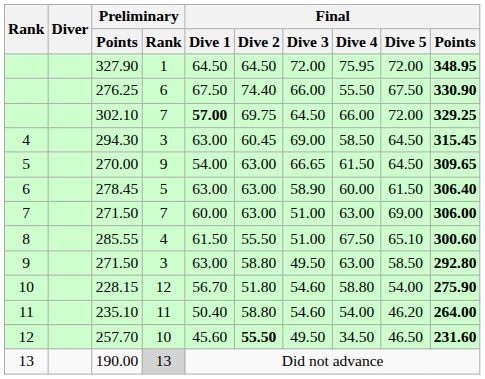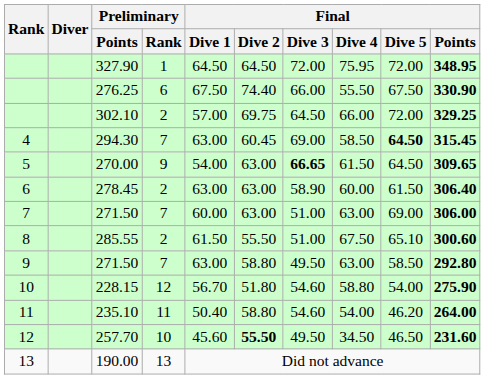 <table class="wikitable sortable" style="text-align:center">
 <tr>
 <th rowspan=2>Rank</th>
 <th rowspan=2>Diver</th>
 <th colspan=2>Preliminary</th>
 <th colspan=7>Final</th>
 </tr>
 <tr>
 <th>Points</th>
 <th>Rank</th>
 <th>Dive 1</th>
 <th>Dive 2</th>
 <th>Dive 3</th>
 <th>Dive 4</th>
 <th>Dive 5</th>
 <th>Points</th>
 </tr>
 <tr bgcolor=ccffcc>
 <td></td>
 <td align=left></td>
 <td>327.90</td>
 <td>1</td>
 <td>64.50</td>
 <td>64.50</td>
 <td>72.00</td>
 <td>75.95</td>
 <td>72.00</td>
 <td><strong>348.95</strong></td>
 </tr>
 <tr bgcolor=ccffcc>
 <td></td>
 <td align=left></td>
 <td>276.25</td>
 <td>6</td>
 <td>67.50</td>
 <td>74.40</td>
 <td>66.00</td>
 <td>55.50</td>
 <td>67.50</td>
 <td><strong>330.90</strong></td>
 </tr>
 <tr bgcolor=ccffcc>
 <td></td>
 <td align=left></td>
 <td>302.10</td>
-<td>7</td>
-<td><strong>57.00</strong></td>
+<td>2</td>
+<td>57.00</td>
 <td>69.75</td>
 <td>64.50</td>
 <td>66.00</td>
 <td>72.00</td>
 <td><strong>329.25</strong></td>
 </tr>
 <tr bgcolor=ccffcc>
 <td>4</td>
 <td align=left></td>
 <td>294.30</td>
-<td>3</td>
+<td>7</td>
 <td>63.00</td>
 <td>60.45</td>
 <td>69.00</td>
 <td>58.50</td>
-<td>64.50</td>
+<td><strong>64.50</strong></td>
 <td><strong>315.45</strong></td>
 </tr>
 <tr bgcolor=ccffcc>
 <td>5</td>
 <td align=left></td>
 <td>270.00</td>
 <td>9</td>
 <td>54.00</td>
 <td>63.00</td>
-<td>66.65</td>
+<td><strong>66.65</strong></td>
 <td>61.50</td>
 <td>64.50</td>
 <td><strong>309.65</strong></td>
 </tr>
 <tr bgcolor=ccffcc>
 <td>6</td>
 <td align=left></td>
 <td>278.45</td>
-<td>5</td>
+<td>2</td>
 <td>63.00</td>
 <td>63.00</td>
 <td>58.90</td>
 <td>60.00</td>
 <td>61.50</td>
 <td><strong>306.40</strong></td>
 </tr>
 <tr bgcolor=ccffcc>
 <td>7</td>
 <td align=left></td>
 <td>271.50</td>
 <td>7</td>
 <td>60.00</td>
 <td>63.00</td>
 <td>51.00</td>
 <td>63.00</td>
 <td>69.00</td>
 <td><strong>306.00</strong></td>
 </tr>
 <tr bgcolor=ccffcc>
 <td>8</td>
 <td align=left></td>
 <td>285.55</td>
-<td>4</td>
+<td>2</td>
 <td>61.50</td>
 <td>55.50</td>
 <td>51.00</td>
 <td>67.50</td>
 <td>65.10</td>
 <td><strong>300.60</strong></td>
 </tr>
 <tr bgcolor=ccffcc>
 <td>9</td>
 <td align=left></td>
 <td>271.50</td>
-<td>3</td>
+<td>7</td>
 <td>63.00</td>
 <td>58.80</td>
 <td>49.50</td>
 <td>63.00</td>
 <td>58.50</td>
 <td><strong>292.80</strong></td>
 </tr>
 <tr bgcolor=ccffcc>
 <td>10</td>
 <td align=left></td>
 <td>228.15</td>
 <td>12</td>
 <td>56.70</td>
 <td>51.80</td>
 <td>54.60</td>
 <td>58.80</td>
 <td>54.00</td>
 <td><strong>275.90</strong></td>
 </tr>
 <tr bgcolor=ccffcc>
 <td>11</td>
 <td align=left></td>
 <td>235.10</td>
 <td>11</td>
 <td>50.40</td>
 <td>58.80</td>
 <td>54.60</td>
 <td>54.00</td>
 <td>46.20</td>
 <td><strong>264.00</strong></td>
 </tr>
 <tr bgcolor=ccffcc>
 <td>12</td>
 <td align=left></td>
 <td>257.70</td>
 <td>10</td>
 <td>45.60</td>
 <td><strong>55.50</strong></td>
 <td>49.50</td>
 <td>34.50</td>
 <td>46.50</td>
 <td><strong>231.60</strong></td>
 </tr>
 <tr>
 <td>13</td>
 <td align=left></td>
 <td>190.00</td>
-<td style="background: lightgrey;">13</td>
+<td>13</td>
 <td colspan=7>Did not advance</td>
 </tr>
 </table>
